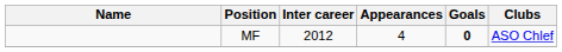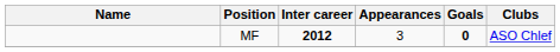 <table class="wikitable sortable" style="text-align: center;">
 <tr>
 <th style="width:16em">Name</th>
 <th>Position</th>
 <th>Inter career</th>
 <th>Appearances</th>
 <th>Goals</th>
 <th>Clubs</th>
 </tr>
 <tr>
 <td align="left"></td>
 <td>MF</td>
-<td>2012</td>
-<td>4</td>
+<td><strong>2012</strong></td>
+<td>3</td>
 <td><strong>0</strong></td>
 <td><a href='#'>ASO Chlef</a></td>
 </tr>
 <tr>
 </tr>
 </table>
